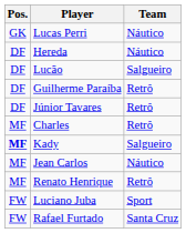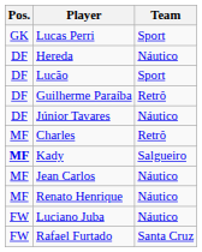 <table class="wikitable">
 <tr>
 <th>Pos.</th>
 <th>Player</th>
 <th>Team</th>
 </tr>
 <tr>
 <td style="text-align:center;" rowspan=><a href='#'>GK</a></td>
 <td><a href='#'>Lucas Perri</a></td>
-<td><a href='#'>Náutico</a></td>
+<td><a href='#'>Sport</a></td>
 </tr>
 <tr>
 <td style="text-align:center;" rowspan=><a href='#'>DF</a></td>
 <td><a href='#'>Hereda</a></td>
 <td><a href='#'>Náutico</a></td>
 </tr>
 <tr>
 <td style="text-align:center;" rowspan=><a href='#'>DF</a></td>
 <td><a href='#'>Lucão</a></td>
-<td><a href='#'>Salgueiro</a></td>
+<td><a href='#'>Sport</a></td>
 </tr>
 <tr>
 <td style="text-align:center;" rowspan=><a href='#'>DF</a></td>
 <td><a href='#'>Guilherme Paraíba</a></td>
 <td><a href='#'>Retrô</a></td>
 </tr>
 <tr>
 <td style="text-align:center;" rowspan=><a href='#'>DF</a></td>
 <td><a href='#'>Júnior Tavares</a></td>
-<td><a href='#'>Retrô</a></td>
+<td><a href='#'>Náutico</a></td>
 </tr>
 <tr>
 <td style="text-align:center;" rowspan=><a href='#'>MF</a></td>
 <td><a href='#'>Charles</a></td>
 <td><a href='#'>Retrô</a></td>
 </tr>
 <tr>
 <td style="text-align:center;" rowspan=><strong><a href='#'>MF</a></strong></td>
 <td><a href='#'>Kady</a></td>
 <td><a href='#'>Salgueiro</a></td>
 </tr>
 <tr>
 <td style="text-align:center;" rowspan=><a href='#'>MF</a></td>
 <td><a href='#'>Jean Carlos</a></td>
 <td><a href='#'>Náutico</a></td>
 </tr>
 <tr>
 <td style="text-align:center;" rowspan=><a href='#'>MF</a></td>
 <td><a href='#'>Renato Henrique</a> </td>
-<td><a href='#'>Retrô</a></td>
+<td><a href='#'>Náutico</a></td>
 </tr>
 <tr>
 <td style="text-align:center;" rowspan=><a href='#'>FW</a></td>
 <td><a href='#'>Luciano Juba</a></td>
-<td><a href='#'>Sport</a></td>
+<td><a href='#'>Náutico</a></td>
 </tr>
 <tr>
 <td style="text-align:center;" rowspan=><a href='#'>FW</a></td>
 <td><a href='#'>Rafael Furtado</a></td>
 <td><a href='#'>Santa Cruz</a></td>
 </tr>
 </table>
